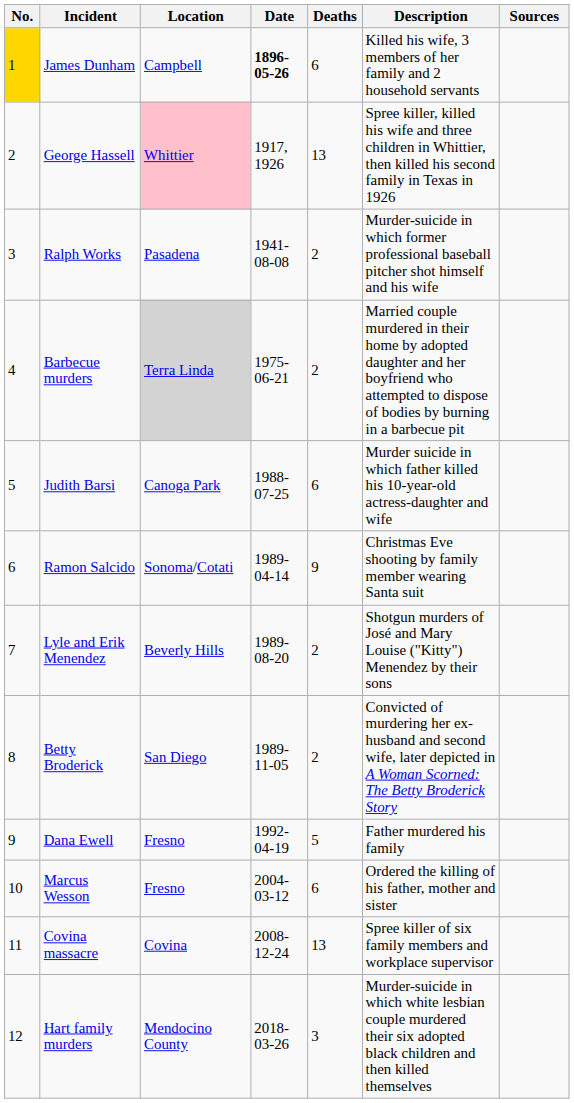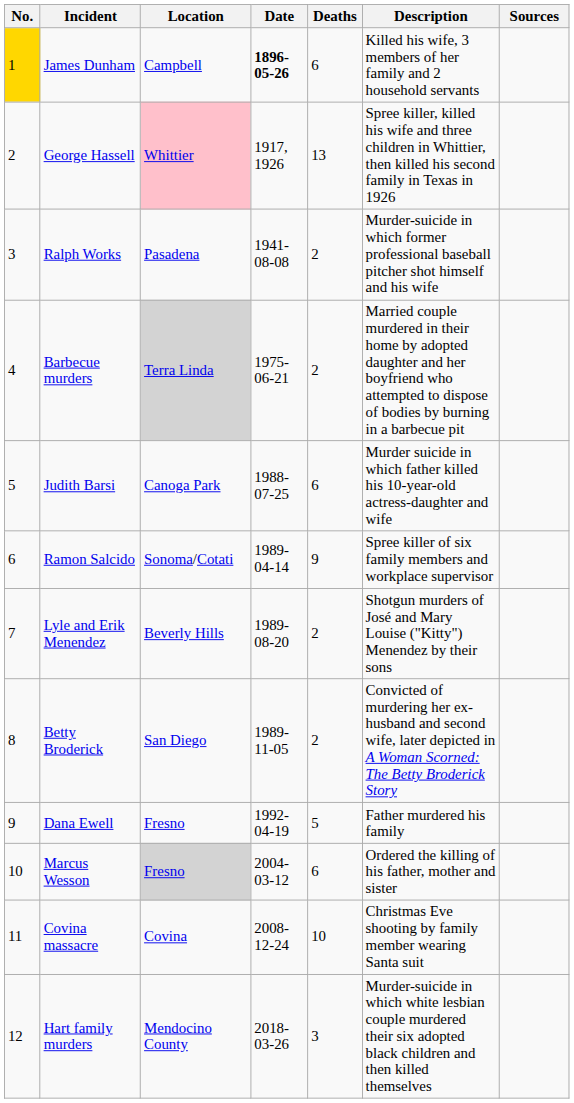 <table class="wikitable sortable">
 <tr>
 <th width="75">No.</th>
 <th width="300">Incident</th>
 <th width="200">Location</th>
 <th width="150">Date</th>
 <th width="75">Deaths</th>
 <th width="500">Description</th>
 <th width="150">Sources</th>
 </tr>
 <tr>
 <td style="background: gold;">1</td>
 <td><a href='#'>James Dunham</a></td>
 <td><a href='#'>Campbell</a></td>
 <td><strong>1896-05-26</strong></td>
 <td>6</td>
 <td>Killed his wife, 3 members of her family and 2 household servants</td>
 <td></td>
 </tr>
 <tr>
 <td>2</td>
 <td><a href='#'>George Hassell</a></td>
 <td style="background: pink;"><a href='#'>Whittier</a></td>
 <td>1917, 1926</td>
 <td>13</td>
 <td>Spree killer, killed his wife and three children in Whittier, then killed his second family in Texas in 1926</td>
 <td></td>
 </tr>
 <tr>
 <td>3</td>
 <td><a href='#'>Ralph Works</a></td>
 <td><a href='#'>Pasadena</a></td>
 <td>1941-08-08</td>
 <td>2</td>
 <td>Murder-suicide in which former professional baseball pitcher shot himself and his wife</td>
 <td></td>
 </tr>
 <tr>
 <td>4</td>
 <td><a href='#'>Barbecue murders</a></td>
 <td style="background: lightgrey;"><a href='#'>Terra Linda</a></td>
 <td>1975-06-21</td>
 <td>2</td>
 <td>Married couple murdered in their home by adopted daughter and her boyfriend who attempted to dispose of bodies by burning in a barbecue pit</td>
 <td></td>
 </tr>
 <tr>
 <td>5</td>
 <td><a href='#'>Judith Barsi</a></td>
 <td><a href='#'>Canoga Park</a></td>
 <td>1988-07-25</td>
 <td>6</td>
 <td>Murder suicide in which father killed his 10-year-old actress-daughter and wife</td>
 <td></td>
 </tr>
 <tr>
 <td>6</td>
 <td><a href='#'>Ramon Salcido</a></td>
 <td><a href='#'>Sonoma</a>/<a href='#'>Cotati</a></td>
 <td>1989-04-14</td>
 <td>9</td>
-<td>Christmas Eve shooting by family member wearing Santa suit</td>
+<td>Spree killer of six family members and workplace supervisor</td>
 <td></td>
 </tr>
 <tr>
 <td>7</td>
 <td><a href='#'>Lyle and Erik Menendez</a></td>
 <td><a href='#'>Beverly Hills</a></td>
 <td>1989-08-20</td>
 <td>2</td>
 <td>Shotgun murders of José and Mary Louise ("Kitty") Menendez by their sons</td>
 <td></td>
 </tr>
 <tr>
 <td>8</td>
 <td><a href='#'>Betty Broderick</a></td>
 <td><a href='#'>San Diego</a></td>
 <td>1989-11-05</td>
 <td>2</td>
 <td>Convicted of murdering her ex-husband and second wife, later depicted in <em><a href='#'>A Woman Scorned: The Betty Broderick Story</a></em></td>
 <td></td>
 </tr>
 <tr>
 <td>9</td>
 <td><a href='#'>Dana Ewell</a></td>
 <td><a href='#'>Fresno</a></td>
 <td>1992-04-19</td>
 <td>5</td>
 <td>Father murdered his family</td>
 <td></td>
 </tr>
 <tr>
 <td>10</td>
 <td><a href='#'>Marcus Wesson</a></td>
-<td><a href='#'>Fresno</a></td>
+<td style="background: lightgrey;"><a href='#'>Fresno</a></td>
 <td>2004-03-12</td>
 <td>6</td>
 <td>Ordered the killing of his father, mother and sister</td>
 <td></td>
 </tr>
 <tr>
 <td>11</td>
 <td><a href='#'>Covina massacre</a></td>
 <td><a href='#'>Covina</a></td>
 <td>2008-12-24</td>
-<td>13</td>
-<td>Spree killer of six family members and workplace supervisor</td>
+<td>10</td>
+<td>Christmas Eve shooting by family member wearing Santa suit</td>
 <td></td>
 </tr>
 <tr>
 <td>12</td>
 <td><a href='#'>Hart family murders</a></td>
 <td><a href='#'>Mendocino County</a></td>
 <td>2018-03-26</td>
 <td>3</td>
 <td>Murder-suicide in which white lesbian couple murdered their six adopted black children and then killed themselves</td>
 <td></td>
 </tr>
 </table>
